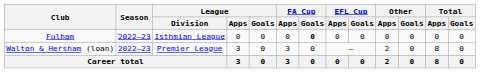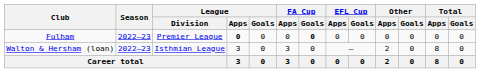 <table class=wikitable style=text-align:center>
 <tr>
 <th rowspan=2>Club</th>
 <th rowspan=2>Season</th>
 <th colspan=3>League</th>
 <th colspan=2><a href='#'>FA Cup</a></th>
 <th colspan=2><a href='#'>EFL Cup</a></th>
 <th colspan=2>Other</th>
 <th colspan=2>Total</th>
 </tr>
 <tr>
 <th>Division</th>
 <th>Apps</th>
 <th>Goals</th>
 <th>Apps</th>
 <th>Goals</th>
 <th>Apps</th>
 <th>Goals</th>
 <th>Apps</th>
 <th>Goals</th>
 <th>Apps</th>
 <th>Goals</th>
 </tr>
 <tr>
 <td><a href='#'>Fulham</a></td>
 <td><a href='#'>2022–23</a></td>
-<td><a href='#'>Isthmian League</a></td>
-<td>0</td>
+<td><a href='#'>Premier League</a></td>
+<td><strong>0</strong></td>
 <td>0</td>
 <td>0</td>
 <td><strong>0</strong></td>
 <td>0</td>
 <td>0</td>
 <td>0</td>
 <td>0</td>
 <td>0</td>
 <td>0</td>
 </tr>
 <tr>
 <td><a href='#'>Walton & Hersham</a> (loan)</td>
 <td><a href='#'>2022–23</a></td>
-<td><a href='#'>Premier League</a></td>
+<td><a href='#'>Isthmian League</a></td>
 <td>3</td>
 <td>0</td>
 <td>3</td>
 <td>0</td>
 <td colspan=2>–</td>
 <td>2</td>
 <td>0</td>
 <td>8</td>
 <td>0</td>
 </tr>
 <tr>
 <th colspan=3>Career total</th>
 <th>3</th>
 <th>0</th>
 <th>3</th>
 <th>0</th>
 <th>0</th>
 <th>0</th>
 <th>2</th>
 <th>0</th>
 <th>8</th>
 <th>0</th>
 </tr>
 </table>
